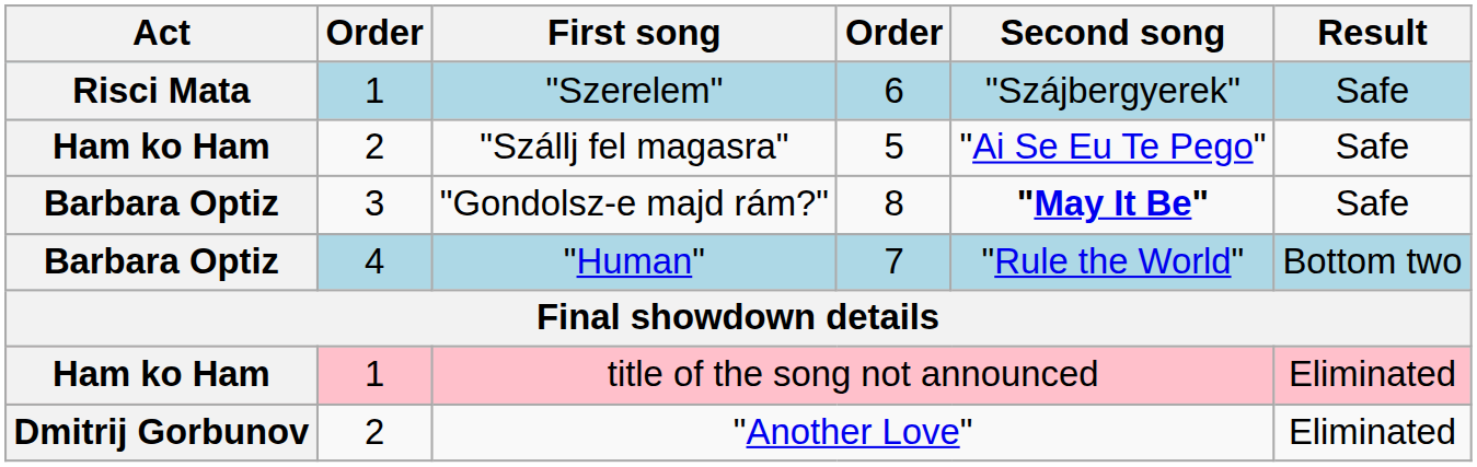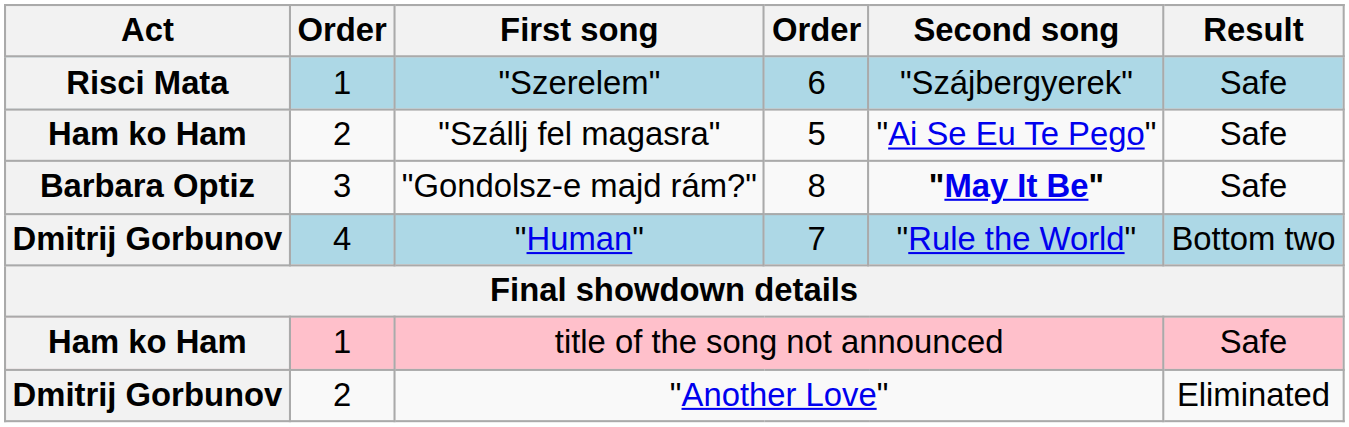 <table class="wikitable" style="text-align:center;">
 <tr>
 <th scope="col">Act</th>
 <th scope="col">Order</th>
 <th scope="col">First song</th>
 <th scope="col">Order</th>
 <th scope="col">Second song</th>
 <th scope="col">Result</th>
 </tr>
 <tr bgcolor="lightblue">
 <th scope="row">Risci Mata</th>
 <td>1</td>
 <td>"Szerelem"</td>
 <td>6</td>
 <td>"Szájbergyerek"</td>
 <td>Safe</td>
 </tr>
 <tr>
 <th scope="row">Ham ko Ham</th>
 <td>2</td>
 <td>"Szállj fel magasra"</td>
 <td>5</td>
 <td>"<a href='#'>Ai Se Eu Te Pego</a>"</td>
 <td>Safe</td>
 </tr>
 <tr>
 <th scope="row">Barbara Optiz</th>
 <td>3</td>
 <td>"Gondolsz-e majd rám?"</td>
 <td>8</td>
 <td><strong>"<a href='#'>May It Be</a>"</strong></td>
 <td>Safe</td>
 </tr>
 <tr bgcolor="lightblue">
-<th scope="row">Barbara Optiz</th>
+<th scope="row">Dmitrij Gorbunov</th>
 <td>4</td>
 <td>"<a href='#'>Human</a>"</td>
 <td>7</td>
 <td>"<a href='#'>Rule the World</a>"</td>
 <td>Bottom two</td>
 </tr>
 <tr>
 <th scope="col" colspan="7">Final showdown details</th>
 </tr>
 <tr bgcolor="pink">
 <th scope="row">Ham ko Ham</th>
 <td>1</td>
 <td colspan="3">title of the song not announced</td>
-<td>Eliminated</td>
+<td>Safe</td>
 </tr>
 <tr>
 <th scope="row">Dmitrij Gorbunov</th>
 <td>2</td>
 <td colspan="3">"<a href='#'>Another Love</a>"</td>
 <td>Eliminated</td>
 </tr>
 </table>
